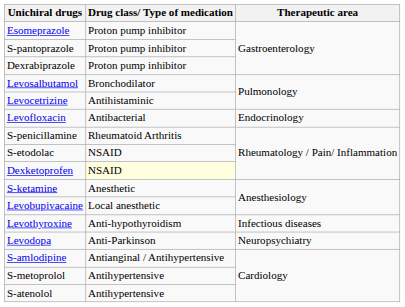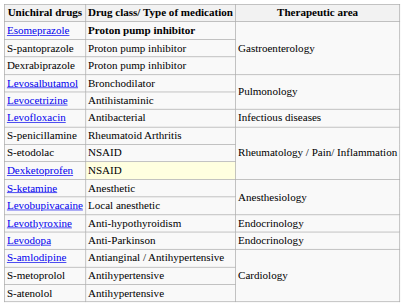 <table class="wikitable">
 <tr>
 <th>Unichiral drugs</th>
 <th>Drug class/ Type of medication</th>
 <th>Therapeutic area</th>
 </tr>
 <tr>
 <td><a href='#'>Esomeprazole</a></td>
-<td>Proton pump inhibitor</td>
+<td><strong>Proton pump inhibitor</strong></td>
 <td rowspan="3">Gastroenterology</td>
 </tr>
 <tr>
 <td>S-pantoprazole</td>
 <td>Proton pump inhibitor</td>
 </tr>
 <tr>
 <td>Dexrabiprazole</td>
 <td>Proton pump inhibitor</td>
 </tr>
 <tr>
 <td><a href='#'>Levosalbutamol</a></td>
 <td>Bronchodilator</td>
 <td rowspan="2">Pulmonology</td>
 </tr>
 <tr>
 <td><a href='#'>Levocetrizine</a></td>
 <td>Antihistaminic</td>
 </tr>
 <tr>
 <td><a href='#'>Levofloxacin</a></td>
 <td>Antibacterial</td>
-<td>Endocrinology</td>
+<td>Infectious diseases</td>
 </tr>
 <tr>
 <td>S-penicillamine</td>
 <td>Rheumatoid Arthritis</td>
 <td rowspan="3">Rheumatology / Pain/ Inflammation</td>
 </tr>
 <tr>
 <td>S-etodolac</td>
 <td>NSAID</td>
 </tr>
 <tr>
 <td><a href='#'>Dexketoprofen</a></td>
 <td style="background: lightyellow;">NSAID</td>
 </tr>
 <tr>
 <td><a href='#'>S-ketamine</a></td>
 <td>Anesthetic</td>
 <td rowspan="2">Anesthesiology</td>
 </tr>
 <tr>
 <td><a href='#'>Levobupivacaine</a></td>
 <td>Local anesthetic</td>
 </tr>
 <tr>
 <td><a href='#'>Levothyroxine</a></td>
 <td>Anti-hypothyroidism</td>
-<td>Infectious diseases</td>
+<td>Endocrinology</td>
 </tr>
 <tr>
 <td><a href='#'>Levodopa</a></td>
 <td>Anti-Parkinson</td>
-<td>Neuropsychiatry</td>
+<td>Endocrinology</td>
 </tr>
 <tr>
 <td><a href='#'>S-amlodipine</a></td>
 <td>Antianginal / Antihypertensive</td>
 <td rowspan="3">Cardiology</td>
 </tr>
 <tr>
 <td>S-metoprolol</td>
 <td>Antihypertensive</td>
 </tr>
 <tr>
 <td>S-atenolol</td>
 <td>Antihypertensive</td>
 </tr>
 </table>
